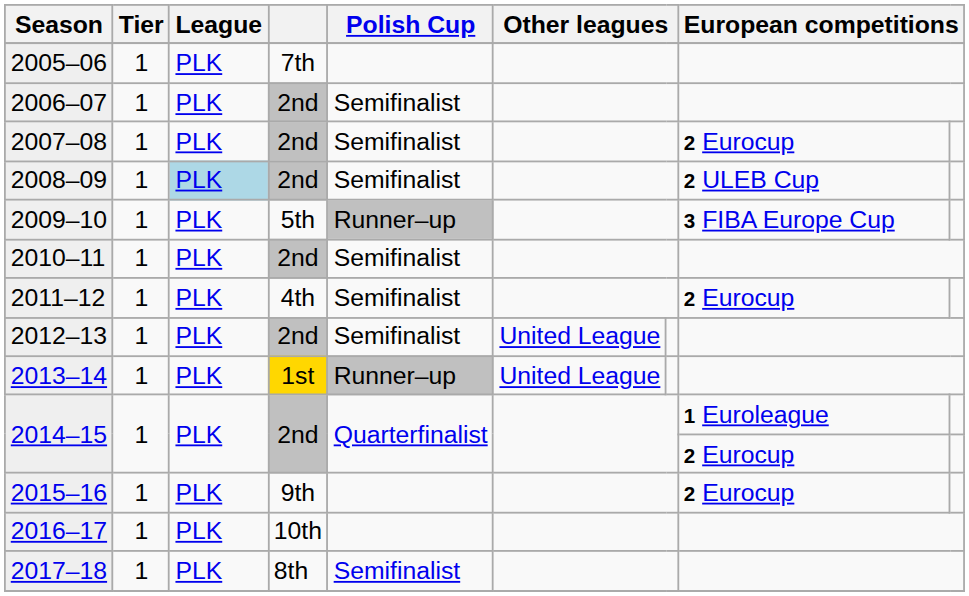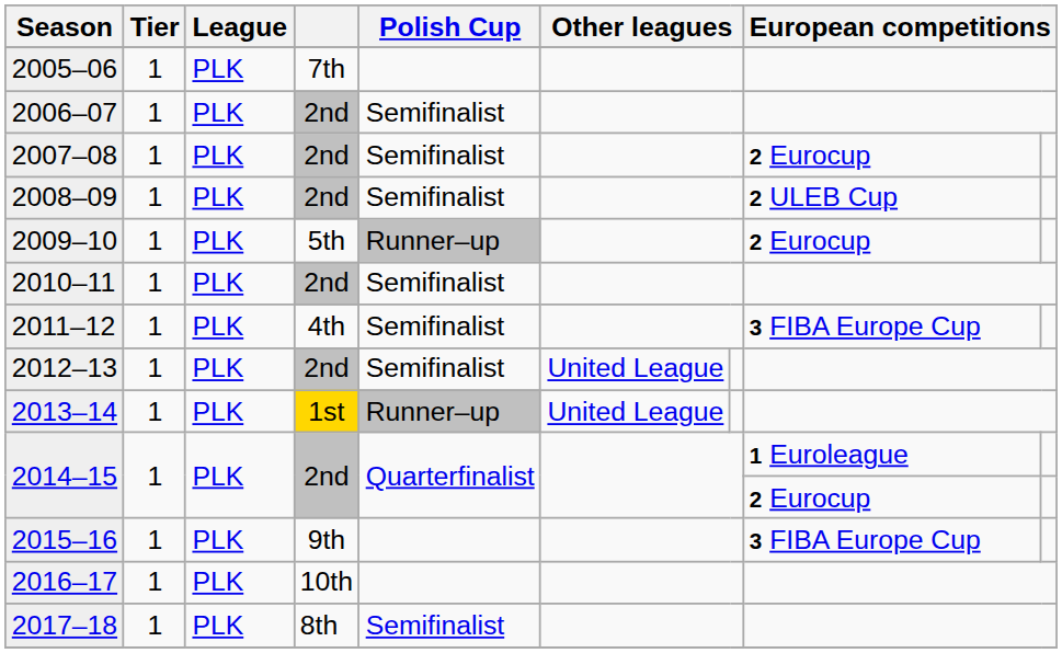 <table class="wikitable" style="font-size:85%; ">
 <tr>
 <th>Season</th>
 <th>Tier</th>
 <th>League</th>
 <th></th>
 <th><a href='#'>Polish Cup</a></th>
 <th colspan=2>Other leagues</th>
 <th colspan=2>European competitions</th>
 </tr>
 <tr>
 </tr>
 <tr>
 <td style="background:#efefef;">2005–06</td>
 <td align=center>1</td>
 <td><a href='#'>PLK</a></td>
 <td align=center>7th</td>
 <td></td>
 <td colspan=2></td>
 <td colspan=2></td>
 </tr>
 <tr>
 <td style="background:#efefef;">2006–07</td>
 <td align=center>1</td>
 <td><a href='#'>PLK</a></td>
 <td bgcolor=silver align=center>2nd</td>
 <td>Semifinalist</td>
 <td colspan=2></td>
 <td colspan=2></td>
 </tr>
 <tr>
 <td style="background:#efefef;">2007–08</td>
 <td align=center>1</td>
 <td><a href='#'>PLK</a></td>
 <td bgcolor=silver align=center>2nd</td>
 <td>Semifinalist</td>
 <td colspan=2></td>
 <td><small><strong>2</strong></small> <a href='#'>Eurocup</a></td>
 <td align=center></td>
 </tr>
 <tr>
 <td style="background:#efefef;">2008–09</td>
 <td align=center>1</td>
-<td style="background: lightblue;"><a href='#'>PLK</a></td>
+<td><a href='#'>PLK</a></td>
 <td bgcolor=silver align=center>2nd</td>
 <td>Semifinalist</td>
 <td colspan=2></td>
 <td><small><strong>2</strong></small> <a href='#'>ULEB Cup</a></td>
 <td align=center></td>
 </tr>
 <tr>
 <td style="background:#efefef;">2009–10</td>
 <td align=center>1</td>
 <td><a href='#'>PLK</a></td>
 <td align=center>5th</td>
 <td bgcolor=silver>Runner–up</td>
 <td colspan=2></td>
-<td><small><strong>3</strong></small> <a href='#'>FIBA Europe Cup</a></td>
+<td><small><strong>2</strong></small> <a href='#'>Eurocup</a></td>
 <td align=center></td>
 </tr>
 <tr>
 <td style="background:#efefef;">2010–11</td>
 <td align=center>1</td>
 <td><a href='#'>PLK</a></td>
 <td bgcolor=silver align=center>2nd</td>
 <td>Semifinalist</td>
 <td colspan=2></td>
 <td colspan=2></td>
 </tr>
 <tr>
 <td style="background:#efefef;">2011–12</td>
 <td align=center>1</td>
 <td><a href='#'>PLK</a></td>
 <td align=center>4th</td>
 <td>Semifinalist</td>
 <td colspan=2></td>
-<td><small><strong>2</strong></small> <a href='#'>Eurocup</a></td>
+<td><small><strong>3</strong></small> <a href='#'>FIBA Europe Cup</a></td>
 <td align=center></td>
 </tr>
 <tr>
 <td style="background:#efefef;">2012–13</td>
 <td align=center>1</td>
 <td><a href='#'>PLK</a></td>
 <td bgcolor=silver align=center>2nd</td>
 <td>Semifinalist</td>
 <td align=center><a href='#'>United League</a></td>
 <td align=center></td>
 <td colspan=2></td>
 </tr>
 <tr>
 <td style="background:#efefef;"><a href='#'>2013–14</a></td>
 <td align=center>1</td>
 <td><a href='#'>PLK</a></td>
 <td bgcolor=gold align=center>1st</td>
 <td bgcolor=silver>Runner–up</td>
 <td align=center><a href='#'>United League</a></td>
 <td align=center></td>
 <td colspan=2></td>
 </tr>
 <tr>
 <td rowspan=2 style="background:#efefef;"><a href='#'>2014–15</a></td>
 <td rowspan=2 align=center>1</td>
 <td rowspan=2><a href='#'>PLK</a></td>
 <td bgcolor=silver rowspan=2 align=center>2nd</td>
 <td rowspan=2><a href='#'>Quarterfinalist</a></td>
 <td rowspan=2 colspan=2></td>
 <td><small><strong>1</strong></small> <a href='#'>Euroleague</a></td>
 <td align=center></td>
 </tr>
 <tr>
 <td><small><strong>2</strong></small> <a href='#'>Eurocup</a></td>
 <td align=center></td>
 </tr>
 <tr>
 <td style="background:#efefef;"><a href='#'>2015–16</a></td>
 <td align=center>1</td>
 <td><a href='#'>PLK</a></td>
 <td align=center>9th</td>
 <td></td>
 <td colspan=2></td>
-<td><small><strong>2</strong></small> <a href='#'>Eurocup</a></td>
+<td><small><strong>3</strong></small> <a href='#'>FIBA Europe Cup</a></td>
 <td align=center></td>
 </tr>
 <tr>
 <td style="background:#efefef;"><a href='#'>2016–17</a></td>
 <td align=center>1</td>
 <td><a href='#'>PLK</a></td>
 <td align=center>10th</td>
 <td></td>
 <td colspan=2></td>
 <td colspan=2></td>
 </tr>
 <tr>
 <td style="background:#efefef;"><a href='#'>2017–18</a></td>
 <td align=center>1</td>
 <td><a href='#'>PLK</a></td>
 <td>8th</td>
 <td><a href='#'>Semifinalist</a></td>
 <td colspan=2></td>
 <td colspan=2></td>
 </tr>
 <tr>
 </tr>
 </table>
